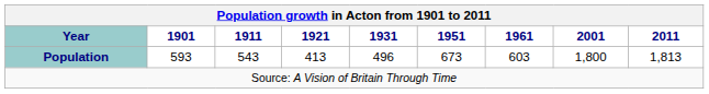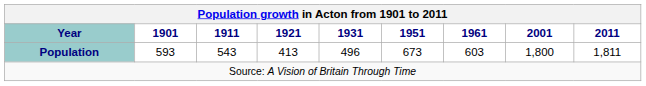 <table class="wikitable" style="width:70%;border:0px;text-align:center;line-height:120%;">
 <tr>
 <th colspan="11" style="text-align:center;"><a href='#'>Population growth</a> in Acton from 1901 to 2011</th>
 </tr>
 <tr>
 <th style="background: #99CCCC; color: #000080" height="17">Year</th>
 <th style="background: #FFFFFF; color:#000080;">1901</th>
 <th style="background: #FFFFFF; color:#000080;">1911</th>
 <th style="background: #FFFFFF; color:#000080;">1921</th>
 <th style="background: #FFFFFF; color:#000080;">1931</th>
 <th style="background: #FFFFFF; color:#000080;">1951</th>
 <th style="background: #FFFFFF; color:#000080;">1961</th>
 <th style="background: #FFFFFF; color:#000080;">2001</th>
 <th style="background: #FFFFFF; color:#000080;">2011</th>
 </tr>
 <tr Align="center">
 <th style="background: #99CCCC; color: #000080" height="17">Population</th>
 <td style="background: #FFFFFF; color: black;">593</td>
 <td style="background: #FFFFFF; color: black;">543</td>
 <td style="background: #FFFFFF; color: black;">413</td>
 <td style="background: #FFFFFF; color: black;">496</td>
 <td style="background: #FFFFFF; color: black;">673</td>
 <td style="background: #FFFFFF; color: black;">603</td>
 <td style="background: #FFFFFF; color: black;">1,800</td>
-<td style="background: #FFFFFF; color: black;">1,813</td>
+<td style="background: #FFFFFF; color: black;">1,811</td>
 </tr>
 <tr>
 <td colspan="11" style="text-align:center;font-size:90%;">Source: <em>A Vision of Britain Through Time</em></td>
 </tr>
 </table>
